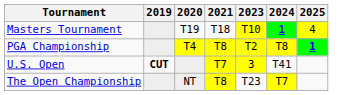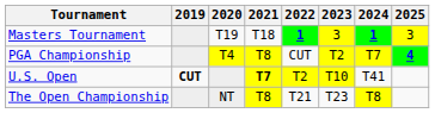 <table class="wikitable" style="font-size:95%;text-align:center;">
 <tr>
 <th>Tournament</th>
 <th>2019</th>
 <th>2020</th>
 <th>2021</th>
+<th>2022</th>
 <th>2023</th>
 <th>2024</th>
 <th>2025</th>
 </tr>
 <tr>
 <td align=left><a href='#'>Masters Tournament</a></td>
 <td style="background:#eeeeee;"></td>
 <td>T19</td>
 <td>T18</td>
-<td style="background:yellow;">T10</td>
 <td style="background:lime;"><strong><a href='#'>1</a></strong></td>
-<td style="background:yellow;">4</td>
+<td style="background:yellow;">3</td>
+<td style="background:lime;"><strong><a href='#'>1</a></strong></td>
+<td style="background:yellow;">3</td>
 </tr>
 <tr>
 <td align=left><a href='#'>PGA Championship</a></td>
 <td style="background:#eeeeee;"></td>
 <td style="background:yellow;">T4</td>
 <td style="background:yellow;">T8</td>
+<td>CUT</td>
 <td style="background:yellow;">T2</td>
-<td style="background:yellow;">T8</td>
-<td style="background:lime;"><strong><a href='#'>1</a></strong></td>
+<td style="background:yellow;">T7</td>
+<td style="background:lime;"><strong><a href='#'>4</a></strong></td>
 </tr>
 <tr>
 <td align=left><a href='#'>U.S. Open</a></td>
 <td><strong>CUT</strong></td>
 <td style="background:#eeeeee;"></td>
-<td style="background:yellow;">T7</td>
-<td style="background:yellow;">3</td>
+<td style="background:yellow;"><strong>T7</strong></td>
+<td style="background:yellow;">T2</td>
+<td style="background:yellow;">T10</td>
 <td>T41</td>
 <td></td>
 </tr>
 <tr>
 <td align=left><a href='#'>The Open Championship</a></td>
 <td style="background:#eeeeee;"></td>
 <td style="background:#eeeeee;">NT</td>
 <td style="background:yellow;">T8</td>
+<td>T21</td>
 <td>T23</td>
-<td style="background:yellow;">T7</td>
+<td style="background:yellow;">T8</td>
 <td></td>
 </tr>
 </table>
